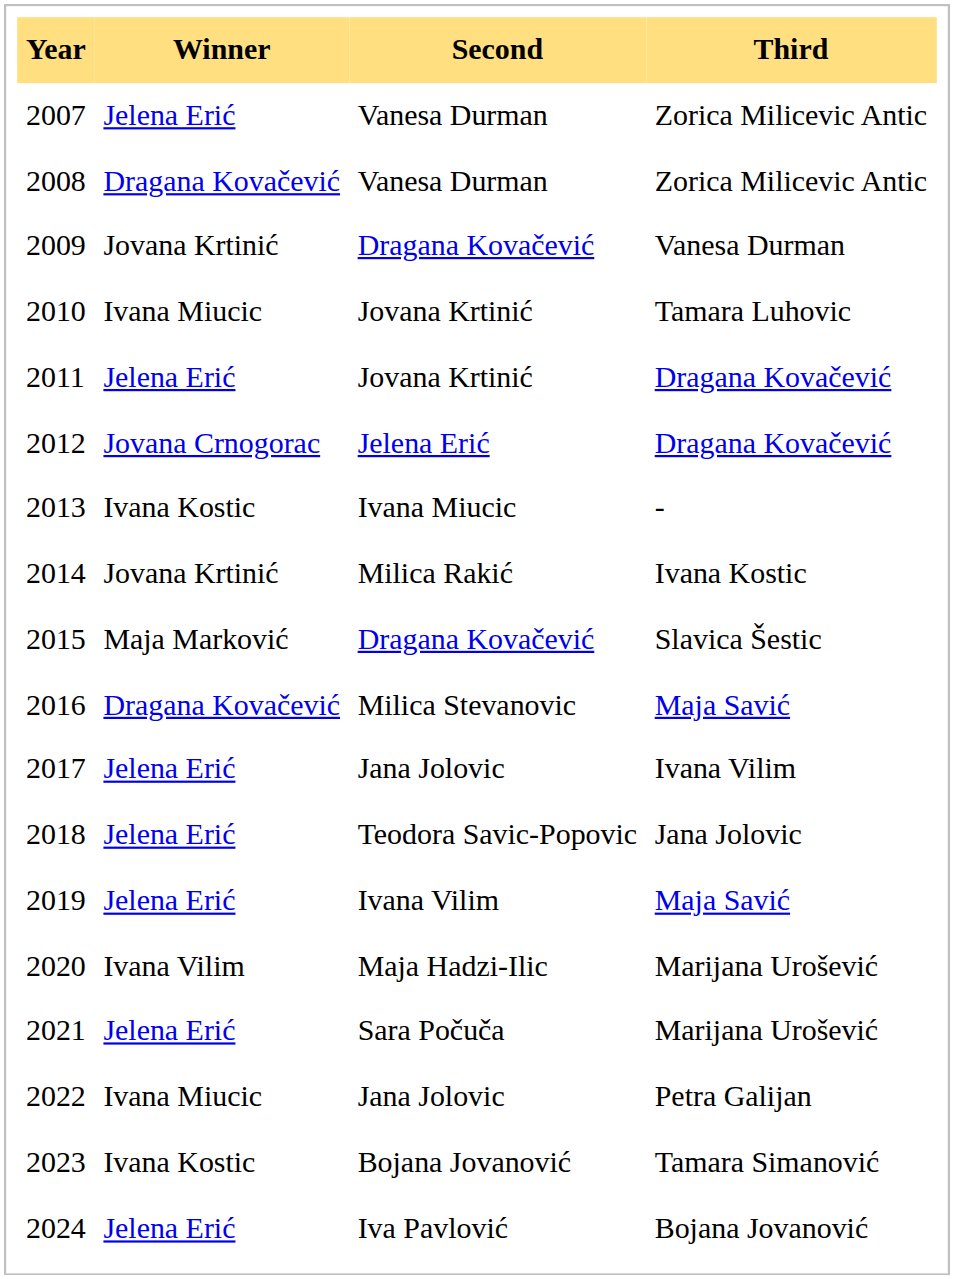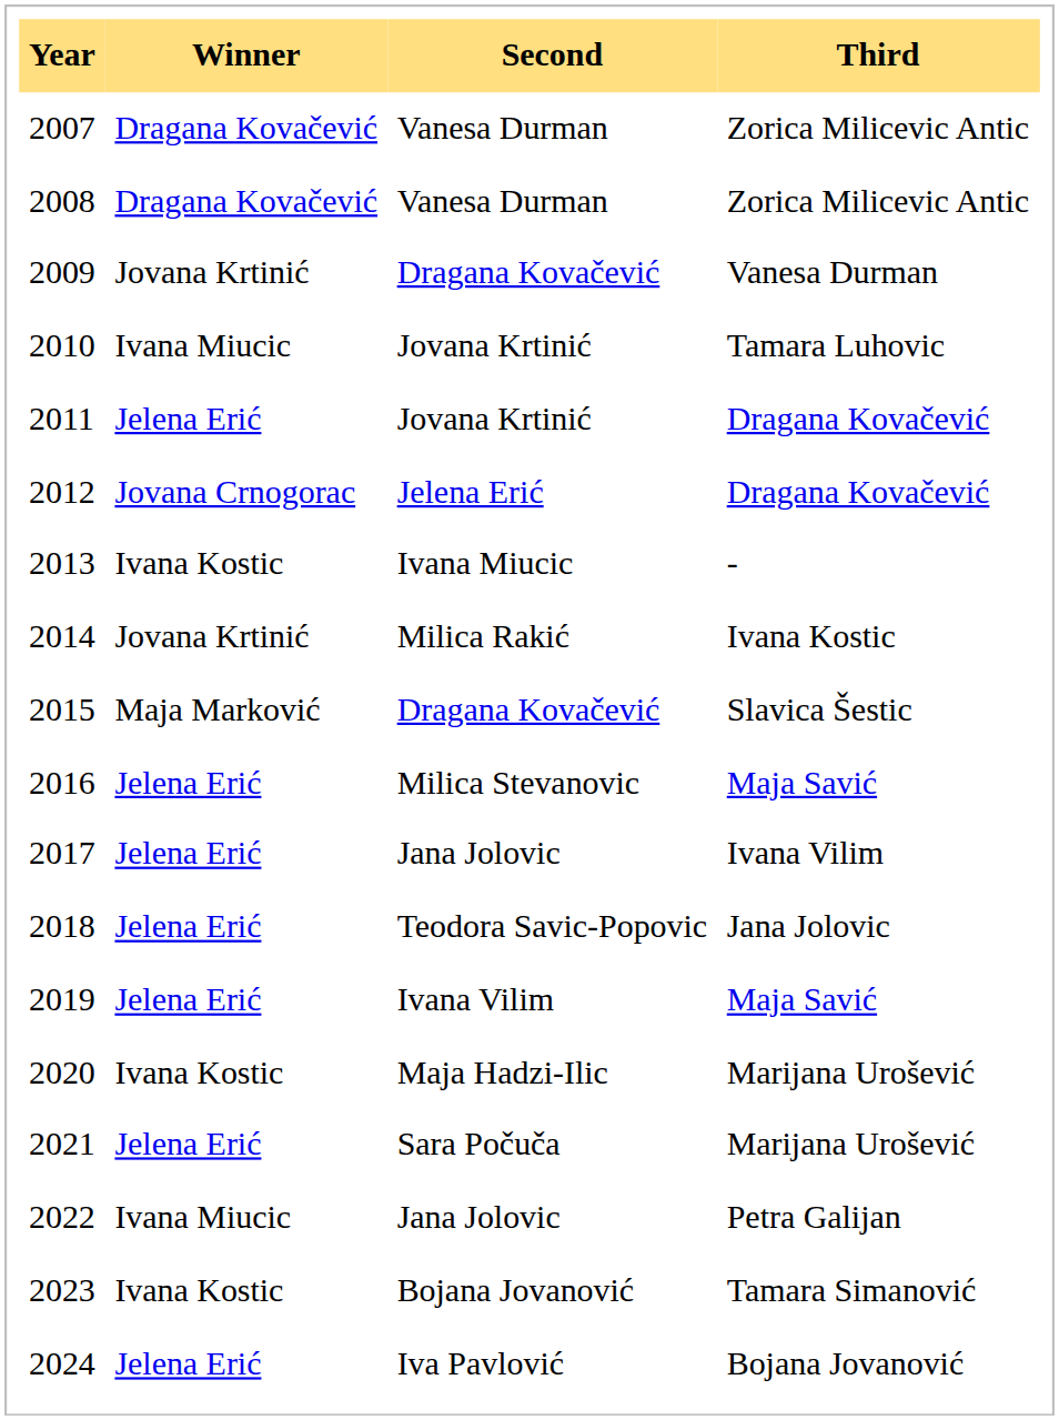 <table cellpadding="4" cellspacing="0"  style="border: 1px solid silver; color: black; margin: 0 0 0.5em 0; background-color: white; padding: 5px; text-align: left; font-size:85%; vertical-align: top; line-height:1.6em;">
 <tr>
 <th scope=col; align="center" bgcolor="FFDF80">Year</th>
 <th scope=col; align="center" bgcolor="FFDF80">Winner</th>
 <th scope=col; align="center" bgcolor="FFDF80">Second</th>
 <th scope=col; align="center" bgcolor="FFDF80">Third</th>
 </tr>
 <tr>
 </tr>
 <tr>
 <td>2007</td>
-<td><a href='#'>Jelena Erić</a></td>
+<td><a href='#'>Dragana Kovačević</a></td>
 <td>Vanesa Durman</td>
 <td>Zorica Milicevic Antic</td>
 </tr>
 <tr>
 <td>2008</td>
 <td><a href='#'>Dragana Kovačević</a></td>
 <td>Vanesa Durman</td>
 <td>Zorica Milicevic Antic</td>
 </tr>
 <tr>
 <td>2009</td>
 <td>Jovana Krtinić</td>
 <td><a href='#'>Dragana Kovačević</a></td>
 <td>Vanesa Durman</td>
 </tr>
 <tr>
 <td>2010</td>
 <td>Ivana Miucic</td>
 <td>Jovana Krtinić</td>
 <td>Tamara Luhovic</td>
 </tr>
 <tr>
 <td>2011</td>
 <td><a href='#'>Jelena Erić</a></td>
 <td>Jovana Krtinić</td>
 <td><a href='#'>Dragana Kovačević</a></td>
 </tr>
 <tr>
 <td>2012</td>
 <td><a href='#'>Jovana Crnogorac</a></td>
 <td><a href='#'>Jelena Erić</a></td>
 <td><a href='#'>Dragana Kovačević</a></td>
 </tr>
 <tr>
 <td>2013</td>
 <td>Ivana Kostic</td>
 <td>Ivana Miucic</td>
 <td>-</td>
 </tr>
 <tr>
 <td>2014</td>
 <td>Jovana Krtinić</td>
 <td>Milica Rakić</td>
 <td>Ivana Kostic</td>
 </tr>
 <tr>
 <td>2015</td>
 <td>Maja Marković</td>
 <td><a href='#'>Dragana Kovačević</a></td>
 <td>Slavica Šestic</td>
 </tr>
 <tr>
 <td>2016</td>
-<td><a href='#'>Dragana Kovačević</a></td>
+<td><a href='#'>Jelena Erić</a></td>
 <td>Milica Stevanovic</td>
 <td><a href='#'> Maja Savić</a></td>
 </tr>
 <tr>
 <td>2017</td>
 <td><a href='#'>Jelena Erić</a></td>
 <td>Jana Jolovic</td>
 <td>Ivana Vilim</td>
 </tr>
 <tr>
 <td>2018</td>
 <td><a href='#'>Jelena Erić</a></td>
 <td>Teodora Savic-Popovic</td>
 <td>Jana Jolovic</td>
 </tr>
 <tr>
 <td>2019</td>
 <td><a href='#'>Jelena Erić</a></td>
 <td>Ivana Vilim</td>
 <td><a href='#'> Maja Savić</a></td>
 </tr>
 <tr>
 <td>2020</td>
-<td>Ivana Vilim</td>
+<td>Ivana Kostic</td>
 <td>Maja Hadzi-Ilic</td>
 <td>Marijana Urošević</td>
 </tr>
 <tr>
 <td>2021</td>
 <td><a href='#'>Jelena Erić</a></td>
 <td>Sara Počuča</td>
 <td>Marijana Urošević</td>
 </tr>
 <tr>
 <td>2022</td>
 <td>Ivana Miucic</td>
 <td>Jana Jolovic</td>
 <td>Petra Galijan</td>
 </tr>
 <tr>
 <td>2023</td>
 <td>Ivana Kostic</td>
 <td>Bojana Jovanović</td>
 <td>Tamara Simanović</td>
 </tr>
 <tr>
 <td>2024</td>
 <td><a href='#'>Jelena Erić</a></td>
 <td>Iva Pavlović</td>
 <td>Bojana Jovanović</td>
 </tr>
 </table>
